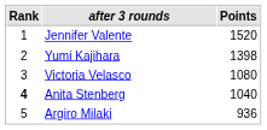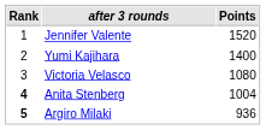 <table cellspacing="1" cellpadding="3" style="border:1px solid #aaa; font-size:90%;">
 <tr style="background:#e4e4e4;">
 <th style="border-bottom:1px solid #aaa; width:10px;">Rank</th>
 <th style="border-bottom:1px solid #aaa; width:200px; white-space:nowrap;"><em>after 3 rounds</em> </th>
 <th style="border-bottom:1px solid #aaa; width:20px;">Points</th>
 </tr>
 <tr>
 <td align=center>1</td>
 <td> <a href='#'>Jennifer Valente</a></td>
 <td align=right>1520</td>
 </tr>
 <tr>
 <td align=center>2</td>
 <td> <a href='#'>Yumi Kajihara</a></td>
-<td align=right>1398</td>
+<td align=right>1400</td>
 </tr>
 <tr>
 <td align=center>3</td>
 <td> <a href='#'>Victoria Velasco</a></td>
 <td align=right>1080</td>
 </tr>
 <tr>
 <td align=center><strong>4</strong></td>
 <td> <a href='#'>Anita Stenberg</a></td>
-<td align=right>1040</td>
+<td align=right>1004</td>
 </tr>
 <tr>
-<td align=center>5</td>
+<td align=center><strong>5</strong></td>
 <td> <a href='#'>Argiro Milaki</a></td>
 <td align=right>936</td>
 </tr>
 </table>
